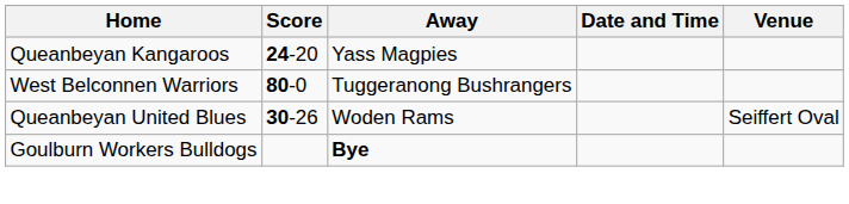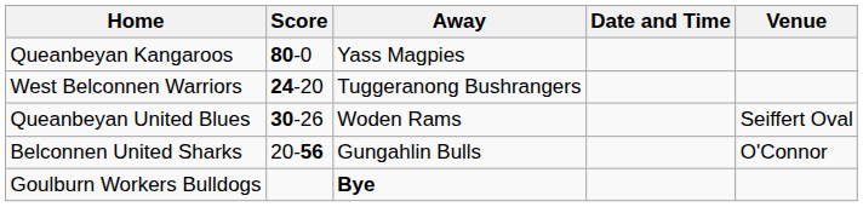 <table class="wikitable">
 <tr>
 <th>Home</th>
 <th>Score</th>
 <th>Away</th>
 <th>Date and Time</th>
 <th>Venue</th>
 </tr>
 <tr>
 <td> Queanbeyan Kangaroos</td>
-<td><strong>24</strong>-20</td>
+<td><strong>80</strong>-0</td>
 <td> Yass Magpies</td>
 <td></td>
 <td></td>
 </tr>
 <tr>
 <td> West Belconnen Warriors</td>
-<td><strong>80</strong>-0</td>
+<td><strong>24</strong>-20</td>
 <td> Tuggeranong Bushrangers</td>
 <td></td>
 <td></td>
 </tr>
 <tr>
 <td> Queanbeyan United Blues</td>
 <td><strong>30</strong>-26</td>
 <td> Woden Rams</td>
 <td></td>
 <td>Seiffert Oval</td>
 </tr>
 <tr>
+<td> Belconnen United Sharks</td>
+<td>20-<strong>56</strong></td>
+<td> Gungahlin Bulls</td>
+<td></td>
+<td>O'Connor</td>
+</tr>
+<tr>
 <td> Goulburn Workers Bulldogs</td>
 <td></td>
 <td><strong>Bye</strong></td>
 <td></td>
 <td></td>
 </tr>
 </table>
